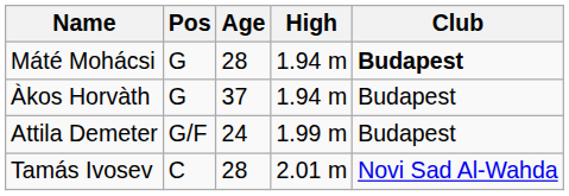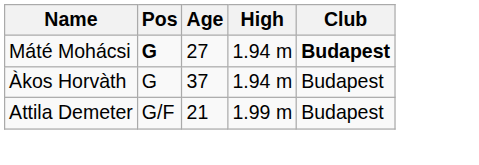 <table class="wikitable">
 <tr>
 <th>Name</th>
 <th>Pos</th>
 <th>Age</th>
 <th>High</th>
 <th>Club</th>
 </tr>
 <tr>
 <td>Máté Mohácsi</td>
-<td>G</td>
-<td>28</td>
+<td><strong>G</strong></td>
+<td>27</td>
 <td>1.94 m</td>
 <td><strong> Budapest</strong></td>
 </tr>
 <tr>
 <td>Àkos Horvàth</td>
 <td>G</td>
 <td>37</td>
 <td>1.94 m</td>
 <td> Budapest</td>
 </tr>
 <tr>
 <td>Attila Demeter</td>
 <td>G/F</td>
-<td>24</td>
+<td>21</td>
 <td>1.99 m</td>
 <td> Budapest</td>
 </tr>
-<tr>
-<td>Tamás Ivosev</td>
-<td>C</td>
-<td>28</td>
-<td>2.01 m</td>
-<td> <a href='#'>Novi Sad Al-Wahda</a></td>
-</tr>
 </table>
